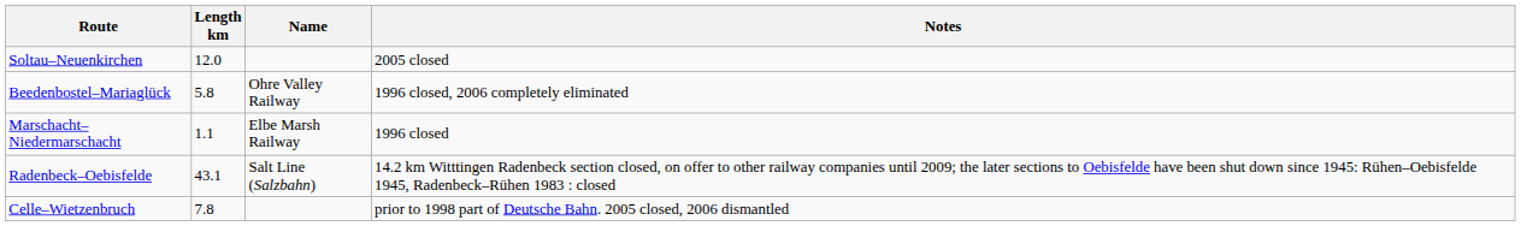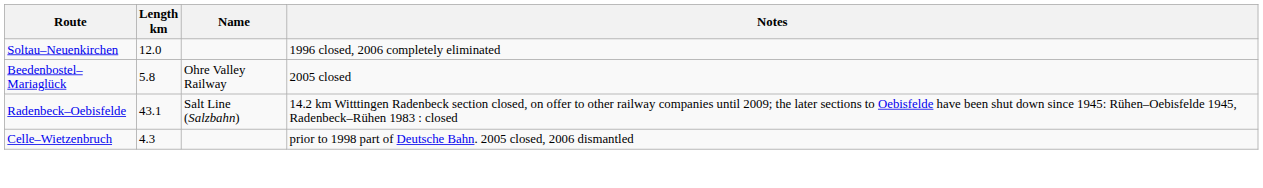 <table class="wikitable">
 <tr>
 <th>Route</th>
 <th>Length<br>km</th>
 <th>Name</th>
 <th>Notes</th>
 </tr>
 <tr>
 <td><a href='#'>Soltau–Neuenkirchen</a></td>
 <td>12.0</td>
 <td></td>
-<td>2005 closed</td>
+<td>1996 closed, 2006 completely eliminated</td>
 </tr>
 <tr>
 <td><a href='#'>Beedenbostel–Mariaglück</a></td>
 <td>5.8</td>
 <td>Ohre Valley Railway</td>
-<td>1996 closed, 2006 completely eliminated</td>
-</tr>
-<tr>
-<td><a href='#'>Marschacht–Niedermarschacht</a></td>
-<td>1.1</td>
-<td>Elbe Marsh Railway</td>
-<td>1996 closed</td>
+<td>2005 closed</td>
 </tr>
 <tr>
 <td><a href='#'>Radenbeck–Oebisfelde</a></td>
 <td>43.1</td>
 <td>Salt Line (<em>Salzbahn</em>)</td>
 <td>14.2 km Witttingen Radenbeck section closed, on offer to other railway companies until 2009; the later sections to <a href='#'>Oebisfelde</a> have been shut down since 1945: Rühen–Oebisfelde 1945, Radenbeck–Rühen 1983 : closed<br></td>
 </tr>
 <tr>
 <td><a href='#'>Celle–Wietzenbruch</a></td>
-<td>7.8</td>
+<td>4.3</td>
 <td></td>
 <td>prior to 1998 part of <a href='#'>Deutsche Bahn</a>. 2005 closed, 2006 dismantled</td>
 </tr>
 </table>
